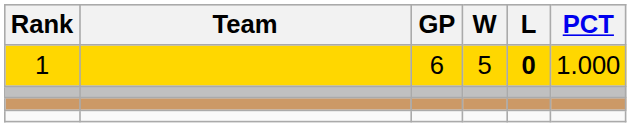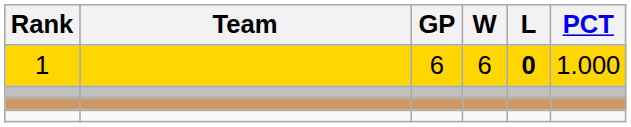 <table class=wikitable style="text-align:center;">
 <tr>
 <th width=25px>Rank</th>
 <th width=200px>Team</th>
 <th width=25px>GP</th>
 <th width=20px>W</th>
 <th width=20px>L</th>
 <th width=35px><a href='#'>PCT</a></th>
 </tr>
 <tr bgcolor=gold>
 <td>1</td>
 <td align=left></td>
 <td>6</td>
-<td>5</td>
+<td>6</td>
 <td><strong>0</strong></td>
 <td>1.000</td>
 </tr>
 <tr bgcolor=silver>
 <td></td>
 <td align=left></td>
 <td></td>
 <td></td>
 <td></td>
 <td></td>
 </tr>
 <tr bgcolor=cc9966>
 <td></td>
 <td align=left></td>
 <td></td>
 <td></td>
 <td></td>
 <td></td>
 </tr>
 <tr>
 <td></td>
 <td align=left></td>
 <td></td>
 <td></td>
 <td></td>
 <td></td>
 </tr>
 </table>
